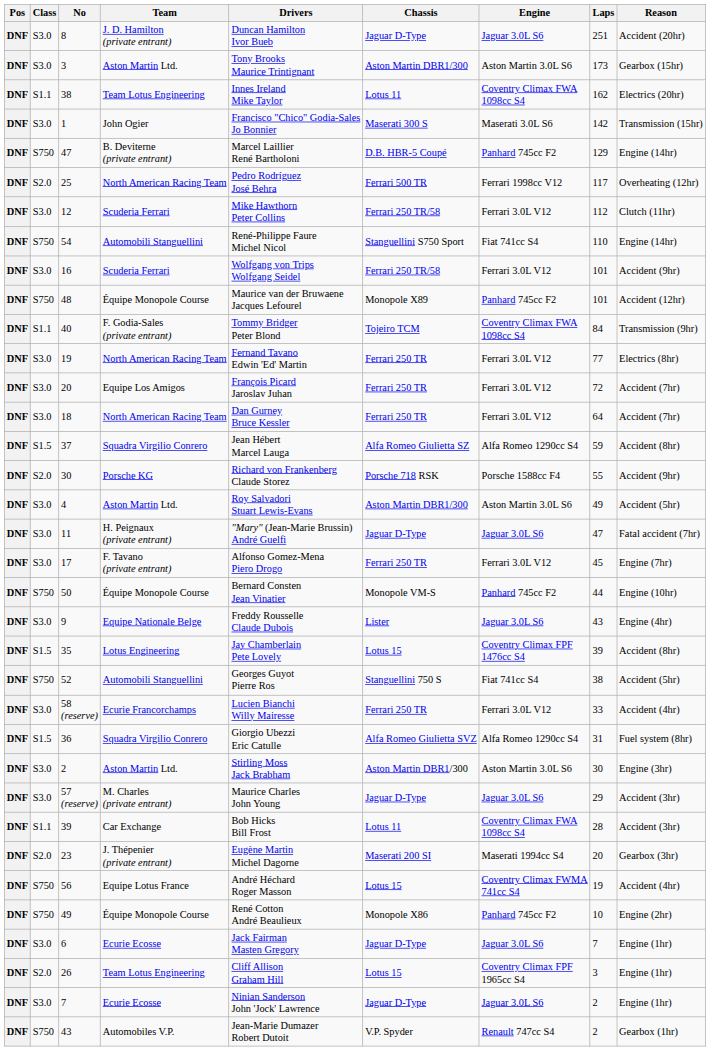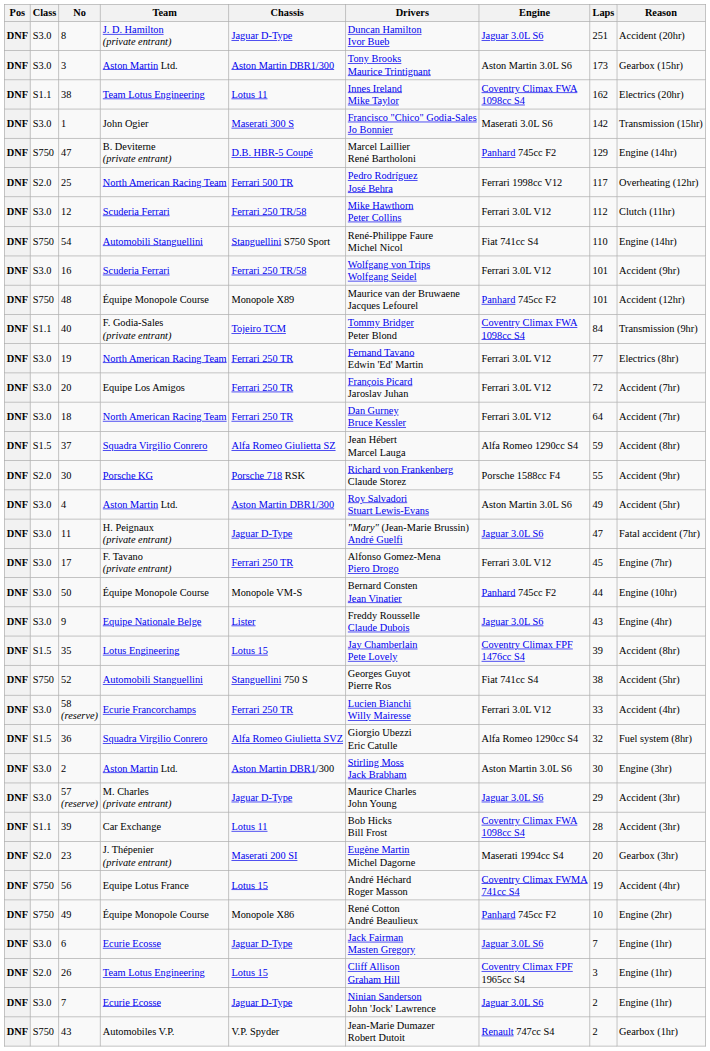 <table class="wikitable" style="font-size: 95%;">
 <tr>
 <th>Pos</th>
 <th>Class</th>
 <th>No</th>
 <th>Team</th>
+<th>Chassis</th>
 <th>Drivers</th>
-<th>Chassis</th>
 <th>Engine</th>
 <th>Laps</th>
 <th>Reason</th>
 </tr>
 <tr>
 <th>DNF</th>
 <td>S3.0</td>
 <td>8</td>
 <td> <a href='#'>J. D. Hamilton</a><br><em>(private entrant)</em></td>
+<td><a href='#'>Jaguar D-Type</a></td>
 <td> <a href='#'>Duncan Hamilton</a><br> <a href='#'>Ivor Bueb</a></td>
-<td><a href='#'>Jaguar D-Type</a></td>
 <td><a href='#'>Jaguar 3.0L S6</a></td>
 <td>251</td>
 <td>Accident (20hr)</td>
 </tr>
 <tr>
 <th>DNF</th>
 <td>S3.0</td>
 <td>3</td>
 <td> <a href='#'>Aston Martin</a> Ltd.</td>
+<td><a href='#'>Aston Martin DBR1/300</a></td>
 <td> <a href='#'>Tony Brooks</a><br> <a href='#'>Maurice Trintignant</a></td>
-<td><a href='#'>Aston Martin DBR1/300</a></td>
 <td>Aston Martin 3.0L S6</td>
 <td>173</td>
 <td>Gearbox (15hr)</td>
 </tr>
 <tr>
 <th>DNF</th>
 <td>S1.1</td>
 <td>38</td>
 <td> <a href='#'>Team Lotus Engineering</a></td>
+<td><a href='#'>Lotus 11</a></td>
 <td> <a href='#'>Innes Ireland</a><br> <a href='#'>Mike Taylor</a></td>
-<td><a href='#'>Lotus 11</a></td>
 <td><a href='#'>Coventry Climax FWA<br>1098cc S4</a></td>
 <td>162</td>
 <td>Electrics (20hr)</td>
 </tr>
 <tr>
 <th>DNF</th>
 <td>S3.0</td>
 <td>1</td>
 <td> John Ogier</td>
+<td><a href='#'>Maserati 300 S</a></td>
 <td> <a href='#'>Francisco "Chico" Godia-Sales</a><br> <a href='#'>Jo Bonnier</a></td>
-<td><a href='#'>Maserati 300 S</a></td>
 <td>Maserati 3.0L S6</td>
 <td>142</td>
 <td>Transmission (15hr)</td>
 </tr>
 <tr>
 <th>DNF</th>
 <td>S750</td>
 <td>47</td>
 <td> B. Deviterne<br><em>(private entrant)</em></td>
+<td><a href='#'>D.B. HBR-5 Coupé</a></td>
 <td> Marcel Laillier<br> René Bartholoni</td>
-<td><a href='#'>D.B. HBR-5 Coupé</a></td>
 <td><a href='#'>Panhard</a> 745cc F2</td>
 <td>129</td>
 <td>Engine (14hr)</td>
 </tr>
 <tr>
 <th>DNF</th>
 <td>S2.0</td>
 <td>25</td>
 <td> <a href='#'>North American Racing Team</a></td>
+<td><a href='#'>Ferrari 500 TR</a></td>
 <td> <a href='#'>Pedro Rodríguez</a><br> <a href='#'>José Behra</a></td>
-<td><a href='#'>Ferrari 500 TR</a></td>
 <td>Ferrari 1998cc V12</td>
 <td>117</td>
 <td>Overheating (12hr)</td>
 </tr>
 <tr>
 <th>DNF</th>
 <td>S3.0</td>
 <td>12</td>
 <td> <a href='#'>Scuderia Ferrari</a></td>
+<td><a href='#'>Ferrari 250 TR/58</a></td>
 <td> <a href='#'>Mike Hawthorn</a><br> <a href='#'>Peter Collins</a></td>
-<td><a href='#'>Ferrari 250 TR/58</a></td>
 <td>Ferrari 3.0L V12</td>
 <td>112</td>
 <td>Clutch (11hr)</td>
 </tr>
 <tr>
 <th>DNF</th>
 <td>S750</td>
 <td>54</td>
 <td> <a href='#'>Automobili Stanguellini</a></td>
+<td><a href='#'>Stanguellini</a> S750 Sport</td>
 <td> René-Philippe Faure<br> Michel Nicol</td>
-<td><a href='#'>Stanguellini</a> S750 Sport</td>
 <td>Fiat 741cc S4</td>
 <td>110</td>
 <td>Engine (14hr)</td>
 </tr>
 <tr>
 <th>DNF</th>
 <td>S3.0</td>
 <td>16</td>
 <td> <a href='#'>Scuderia Ferrari</a></td>
+<td><a href='#'>Ferrari 250 TR/58</a></td>
 <td> <a href='#'>Wolfgang von Trips</a><br> <a href='#'>Wolfgang Seidel</a></td>
-<td><a href='#'>Ferrari 250 TR/58</a></td>
 <td>Ferrari 3.0L V12</td>
 <td>101</td>
 <td>Accident (9hr)</td>
 </tr>
 <tr>
 <th>DNF</th>
 <td>S750</td>
 <td>48</td>
 <td> Équipe Monopole Course</td>
+<td>Monopole X89</td>
 <td> Maurice van der Bruwaene<br> Jacques Lefourel</td>
-<td>Monopole X89</td>
 <td><a href='#'>Panhard</a> 745cc F2</td>
 <td>101</td>
 <td>Accident (12hr)</td>
 </tr>
 <tr>
 <th>DNF</th>
 <td>S1.1</td>
 <td>40</td>
 <td> F. Godia-Sales<br><em>(private entrant)</em></td>
+<td><a href='#'>Tojeiro TCM</a></td>
 <td> <a href='#'>Tommy Bridger</a><br> Peter Blond</td>
-<td><a href='#'>Tojeiro TCM</a></td>
 <td><a href='#'>Coventry Climax FWA<br>1098cc S4</a></td>
 <td>84</td>
 <td>Transmission (9hr)</td>
 </tr>
 <tr>
 <th>DNF</th>
 <td>S3.0</td>
 <td>19</td>
 <td> <a href='#'>North American Racing Team</a></td>
+<td><a href='#'>Ferrari 250 TR</a></td>
 <td> <a href='#'>Fernand Tavano</a><br> Edwin 'Ed' Martin</td>
-<td><a href='#'>Ferrari 250 TR</a></td>
 <td>Ferrari 3.0L V12</td>
 <td>77</td>
 <td>Electrics (8hr)</td>
 </tr>
 <tr>
 <th>DNF</th>
 <td>S3.0</td>
 <td>20</td>
 <td> Equipe Los Amigos</td>
+<td><a href='#'>Ferrari 250 TR</a></td>
 <td> <a href='#'>François Picard</a><br> Jaroslav Juhan</td>
-<td><a href='#'>Ferrari 250 TR</a></td>
 <td>Ferrari 3.0L V12</td>
 <td>72</td>
 <td>Accident (7hr)</td>
 </tr>
 <tr>
 <th>DNF</th>
 <td>S3.0</td>
 <td>18</td>
 <td> <a href='#'>North American Racing Team</a></td>
+<td><a href='#'>Ferrari 250 TR</a></td>
 <td> <a href='#'>Dan Gurney</a><br> <a href='#'>Bruce Kessler</a></td>
-<td><a href='#'>Ferrari 250 TR</a></td>
 <td>Ferrari 3.0L V12</td>
 <td>64</td>
 <td>Accident (7hr)</td>
 </tr>
 <tr>
 <th>DNF</th>
 <td>S1.5</td>
 <td>37</td>
 <td> <a href='#'>Squadra Virgilio Conrero</a></td>
+<td><a href='#'>Alfa Romeo Giulietta SZ</a></td>
 <td> Jean Hébert<br> Marcel Lauga</td>
-<td><a href='#'>Alfa Romeo Giulietta SZ</a></td>
 <td>Alfa Romeo 1290cc S4</td>
 <td>59</td>
 <td>Accident (8hr)</td>
 </tr>
 <tr>
 <th>DNF</th>
 <td>S2.0</td>
 <td>30</td>
 <td> <a href='#'>Porsche KG</a></td>
+<td><a href='#'>Porsche 718</a> RSK</td>
 <td> <a href='#'>Richard von Frankenberg</a><br>  Claude Storez</td>
-<td><a href='#'>Porsche 718</a> RSK</td>
 <td>Porsche 1588cc F4</td>
 <td>55</td>
 <td>Accident (9hr)</td>
 </tr>
 <tr>
 <th>DNF</th>
 <td>S3.0</td>
 <td>4</td>
 <td> <a href='#'>Aston Martin</a> Ltd.</td>
+<td><a href='#'>Aston Martin DBR1/300</a></td>
 <td> <a href='#'>Roy Salvadori</a><br> <a href='#'>Stuart Lewis-Evans</a></td>
-<td><a href='#'>Aston Martin DBR1/300</a></td>
 <td>Aston Martin 3.0L S6</td>
 <td>49</td>
 <td>Accident (5hr)</td>
 </tr>
 <tr>
 <th>DNF</th>
 <td>S3.0</td>
 <td>11</td>
 <td> H. Peignaux<br><em>(private entrant)</em></td>
+<td><a href='#'>Jaguar D-Type</a></td>
 <td> <em>"Mary"</em> (Jean-Marie Brussin)<br> <a href='#'>André Guelfi</a></td>
-<td><a href='#'>Jaguar D-Type</a></td>
 <td><a href='#'>Jaguar 3.0L S6</a></td>
 <td>47</td>
 <td>Fatal accident (7hr)</td>
 </tr>
 <tr>
 <th>DNF</th>
 <td>S3.0</td>
 <td>17</td>
 <td> F. Tavano<br><em>(private entrant)</em></td>
+<td><a href='#'>Ferrari 250 TR</a></td>
 <td> Alfonso Gomez-Mena<br> <a href='#'>Piero Drogo</a></td>
-<td><a href='#'>Ferrari 250 TR</a></td>
 <td>Ferrari 3.0L V12</td>
 <td>45</td>
 <td>Engine (7hr)</td>
 </tr>
 <tr>
 <th>DNF</th>
-<td>S750</td>
+<td>S3.0</td>
 <td>50</td>
 <td> Équipe Monopole Course</td>
+<td>Monopole VM-S</td>
 <td> Bernard Consten<br> <a href='#'>Jean Vinatier</a></td>
-<td>Monopole VM-S</td>
 <td><a href='#'>Panhard</a> 745cc F2</td>
 <td>44</td>
 <td>Engine (10hr)</td>
 </tr>
 <tr>
 <th>DNF</th>
 <td>S3.0</td>
 <td>9</td>
 <td> <a href='#'>Equipe Nationale Belge</a></td>
+<td><a href='#'>Lister</a></td>
 <td> Freddy Rousselle<br> <a href='#'>Claude Dubois</a></td>
-<td><a href='#'>Lister</a></td>
 <td><a href='#'>Jaguar 3.0L S6</a></td>
 <td>43</td>
 <td>Engine (4hr)</td>
 </tr>
 <tr>
 <th>DNF</th>
 <td>S1.5</td>
 <td>35</td>
 <td> <a href='#'>Lotus Engineering</a></td>
+<td><a href='#'>Lotus 15</a></td>
 <td> <a href='#'>Jay Chamberlain</a><br> <a href='#'>Pete Lovely</a></td>
-<td><a href='#'>Lotus 15</a></td>
 <td><a href='#'>Coventry Climax FPF<br>1476cc S4</a></td>
 <td>39</td>
 <td>Accident (8hr)</td>
 </tr>
 <tr>
 <th>DNF</th>
 <td>S750</td>
 <td>52</td>
 <td> <a href='#'>Automobili Stanguellini</a></td>
+<td><a href='#'>Stanguellini</a> 750 S</td>
 <td> Georges Guyot<br> Pierre Ros</td>
-<td><a href='#'>Stanguellini</a> 750 S</td>
 <td>Fiat 741cc S4</td>
 <td>38</td>
 <td>Accident (5hr)</td>
 </tr>
 <tr>
 <th>DNF</th>
 <td>S3.0</td>
 <td>58<br><em>(reserve)</em></td>
 <td> <a href='#'>Ecurie Francorchamps</a></td>
+<td><a href='#'>Ferrari 250 TR</a></td>
 <td> <a href='#'>Lucien Bianchi</a><br> <a href='#'>Willy Mairesse</a></td>
-<td><a href='#'>Ferrari 250 TR</a></td>
 <td>Ferrari 3.0L V12</td>
 <td>33</td>
 <td>Accident (4hr)</td>
 </tr>
 <tr>
 <th>DNF</th>
 <td>S1.5</td>
 <td>36</td>
 <td> <a href='#'>Squadra Virgilio Conrero</a></td>
+<td><a href='#'>Alfa Romeo Giulietta SVZ</a></td>
 <td> Giorgio Ubezzi<br> Eric Catulle</td>
-<td><a href='#'>Alfa Romeo Giulietta SVZ</a></td>
 <td>Alfa Romeo 1290cc S4</td>
-<td>31</td>
+<td>32</td>
 <td>Fuel system (8hr)</td>
 </tr>
 <tr>
 <th>DNF</th>
 <td>S3.0</td>
 <td>2</td>
 <td> <a href='#'>Aston Martin</a> Ltd.</td>
+<td><a href='#'>Aston Martin DBR1</a>/300</td>
 <td> <a href='#'>Stirling Moss</a><br> <a href='#'>Jack Brabham</a></td>
-<td><a href='#'>Aston Martin DBR1</a>/300</td>
 <td>Aston Martin 3.0L S6</td>
 <td>30</td>
 <td>Engine (3hr)</td>
 </tr>
 <tr>
 <th>DNF</th>
 <td>S3.0</td>
 <td>57<br><em>(reserve)</em></td>
 <td> M. Charles<br><em>(private entrant)</em></td>
+<td><a href='#'>Jaguar D-Type</a></td>
 <td> Maurice Charles<br> John Young</td>
-<td><a href='#'>Jaguar D-Type</a></td>
 <td><a href='#'>Jaguar 3.0L S6</a></td>
 <td>29</td>
 <td>Accident (3hr)</td>
 </tr>
 <tr>
 <th>DNF</th>
 <td>S1.1</td>
 <td>39</td>
 <td> Car Exchange</td>
+<td><a href='#'>Lotus 11</a></td>
 <td> Bob Hicks<br> Bill Frost</td>
-<td><a href='#'>Lotus 11</a></td>
 <td><a href='#'>Coventry Climax FWA<br>1098cc S4</a></td>
 <td>28</td>
 <td>Accident (3hr)</td>
 </tr>
 <tr>
 <th>DNF</th>
 <td>S2.0</td>
 <td>23</td>
 <td> J. Thépenier<br><em>(private entrant)</em></td>
+<td><a href='#'>Maserati 200 SI</a></td>
 <td> <a href='#'>Eugène Martin</a><br> Michel Dagorne</td>
-<td><a href='#'>Maserati 200 SI</a></td>
 <td>Maserati 1994cc S4</td>
 <td>20</td>
 <td>Gearbox (3hr)</td>
 </tr>
 <tr>
 <th>DNF</th>
 <td>S750</td>
 <td>56</td>
 <td> Equipe Lotus France</td>
+<td><a href='#'>Lotus 15</a></td>
 <td> André Héchard<br> Roger Masson</td>
-<td><a href='#'>Lotus 15</a></td>
 <td><a href='#'>Coventry Climax FWMA<br>741cc S4</a></td>
 <td>19</td>
 <td>Accident (4hr)</td>
 </tr>
 <tr>
 <th>DNF</th>
 <td>S750</td>
 <td>49</td>
 <td> Équipe Monopole Course</td>
+<td>Monopole X86</td>
 <td> René Cotton<br>André Beaulieux</td>
-<td>Monopole X86</td>
 <td><a href='#'>Panhard</a> 745cc F2</td>
 <td>10</td>
 <td>Engine (2hr)</td>
 </tr>
 <tr>
 <th>DNF</th>
 <td>S3.0</td>
 <td>6</td>
 <td> <a href='#'>Ecurie Ecosse</a></td>
+<td><a href='#'>Jaguar D-Type</a></td>
 <td> <a href='#'>Jack Fairman</a><br> <a href='#'>Masten Gregory</a></td>
-<td><a href='#'>Jaguar D-Type</a></td>
 <td><a href='#'>Jaguar 3.0L S6</a></td>
 <td>7</td>
 <td>Engine (1hr)</td>
 </tr>
 <tr>
 <th>DNF</th>
 <td>S2.0</td>
 <td>26</td>
 <td> <a href='#'>Team Lotus Engineering</a></td>
+<td><a href='#'>Lotus 15</a></td>
 <td> <a href='#'>Cliff Allison</a><br> <a href='#'>Graham Hill</a></td>
-<td><a href='#'>Lotus 15</a></td>
 <td><a href='#'>Coventry Climax FPF</a><br>1965cc S4</td>
 <td>3</td>
 <td>Engine (1hr)</td>
 </tr>
 <tr>
 <th>DNF</th>
 <td>S3.0</td>
 <td>7</td>
 <td> <a href='#'>Ecurie Ecosse</a></td>
+<td><a href='#'>Jaguar D-Type</a></td>
 <td> <a href='#'>Ninian Sanderson</a><br> John 'Jock' Lawrence</td>
-<td><a href='#'>Jaguar D-Type</a></td>
 <td><a href='#'>Jaguar 3.0L S6</a></td>
 <td>2</td>
 <td>Engine (1hr)</td>
 </tr>
 <tr>
 <th>DNF</th>
 <td>S750</td>
 <td>43</td>
 <td> Automobiles V.P.</td>
+<td>V.P. Spyder</td>
 <td> Jean-Marie Dumazer<br> Robert Dutoit</td>
-<td>V.P. Spyder</td>
 <td><a href='#'>Renault</a> 747cc S4</td>
 <td>2</td>
 <td>Gearbox (1hr)</td>
 </tr>
 </table>
